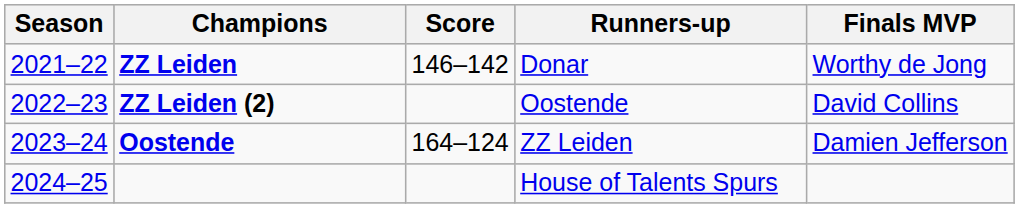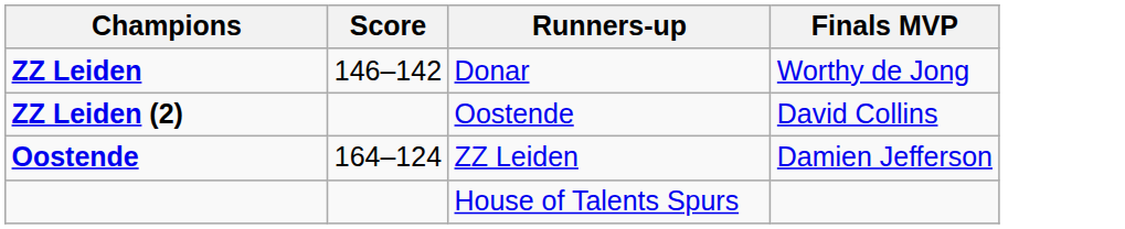 <table class="wikitable">
 <tr>
-<th>Season</th>
 <th width="180">Champions</th>
 <th>Score</th>
 <th width="180">Runners-up</th>
 <th>Finals MVP</th>
 </tr>
 <tr>
-<td align="center"><a href='#'>2021–22</a></td>
 <td><strong><a href='#'>ZZ Leiden</a></strong></td>
 <td align="center">146–142<br></td>
 <td><a href='#'>Donar</a></td>
 <td><a href='#'>Worthy de Jong</a></td>
 </tr>
 <tr>
-<td><a href='#'>2022–23</a></td>
 <td><strong><a href='#'>ZZ Leiden</a> (2)</strong></td>
 <td></td>
 <td><a href='#'>Oostende</a></td>
 <td><a href='#'>David Collins</a></td>
 </tr>
 <tr>
-<td><a href='#'>2023–24</a></td>
 <td><strong><a href='#'>Oostende</a></strong></td>
 <td align="center">164–124<br></td>
 <td><a href='#'>ZZ Leiden</a></td>
 <td><a href='#'>Damien Jefferson</a></td>
 </tr>
 <tr>
-<td><a href='#'>2024–25</a></td>
 <td></td>
 <td></td>
 <td><a href='#'>House of Talents Spurs</a></td>
 <td></td>
 </tr>
 </table>
